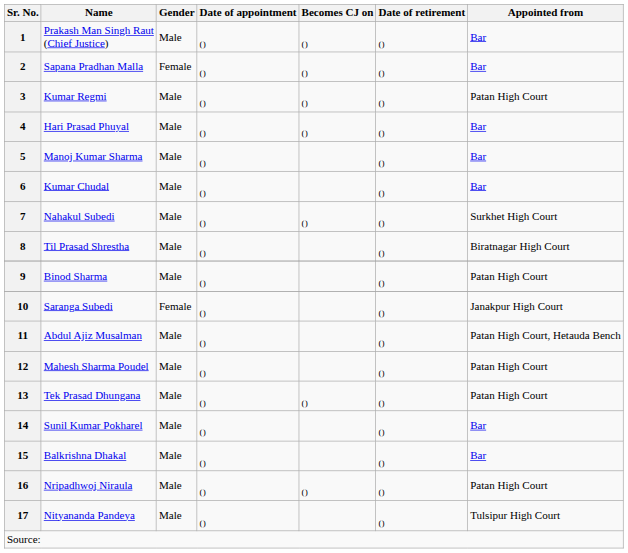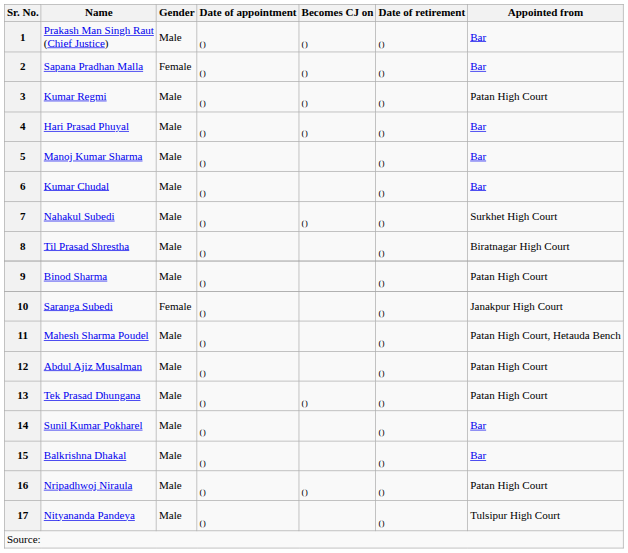 <table class="wikitable sortable">
 <tr>
 <th scope="col">Sr. No.</th>
 <th scope="col">Name</th>
 <th scope="col">Gender</th>
 <th scope="col">Date of appointment</th>
 <th>Becomes CJ on</th>
 <th scope="col">Date of retirement</th>
 <th>Appointed from</th>
 </tr>
 <tr>
 <th>1</th>
 <td><a href='#'>Prakash Man Singh Raut</a> <strong><br></strong>(<a href='#'>Chief Justice</a>)</td>
 <td>Male</td>
 <td><br><small>()</small></td>
 <td><br><small>()</small></td>
 <td><br><small>()</small></td>
 <td><a href='#'>Bar</a></td>
 </tr>
 <tr>
 <th>2</th>
 <td><a href='#'>Sapana Pradhan Malla</a></td>
 <td>Female</td>
 <td><br><small>()</small></td>
 <td><br><small>()</small></td>
 <td><br><small>()</small></td>
 <td><a href='#'>Bar</a></td>
 </tr>
 <tr>
 <th>3</th>
 <td><a href='#'>Kumar Regmi</a></td>
 <td>Male</td>
 <td><br><small>()</small></td>
 <td><br><small>()</small></td>
 <td><br><small>()</small></td>
 <td>Patan High Court</td>
 </tr>
 <tr>
 <th>4</th>
 <td><a href='#'>Hari Prasad Phuyal</a></td>
 <td>Male</td>
 <td><br><small>()</small></td>
 <td><br><small>()</small></td>
 <td><br><small>()</small></td>
 <td><a href='#'>Bar</a></td>
 </tr>
 <tr>
 <th>5</th>
 <td><a href='#'>Manoj Kumar Sharma</a></td>
 <td>Male</td>
 <td><br><small>()</small></td>
 <td></td>
 <td><br><small>()</small></td>
 <td><a href='#'>Bar</a></td>
 </tr>
 <tr>
 <th>6</th>
 <td><a href='#'>Kumar Chudal</a></td>
 <td>Male</td>
 <td><br><small>()</small></td>
 <td></td>
 <td><br><small>()</small></td>
 <td><a href='#'>Bar</a></td>
 </tr>
 <tr>
 <th>7</th>
 <td><a href='#'>Nahakul Subedi</a></td>
 <td>Male</td>
 <td><br><small>()</small></td>
 <td><br><small>()</small></td>
 <td><br><small>()</small></td>
 <td>Surkhet High Court</td>
 </tr>
 <tr>
 <th>8</th>
 <td><a href='#'>Til Prasad Shrestha</a></td>
 <td>Male</td>
 <td><br><small>()</small></td>
 <td></td>
 <td><br><small>()</small></td>
 <td>Biratnagar High Court</td>
 </tr>
 <tr>
 </tr>
 <tr>
 <th>9</th>
 <td><a href='#'>Binod Sharma</a></td>
 <td>Male</td>
 <td><br><small>()</small></td>
 <td></td>
 <td><br><small>()</small></td>
 <td>Patan High Court</td>
 </tr>
 <tr>
 </tr>
 <tr>
 <th>10</th>
 <td><a href='#'>Saranga Subedi</a></td>
 <td>Female</td>
 <td><br><small>()</small></td>
 <td></td>
 <td><br><small>()</small></td>
 <td>Janakpur High Court</td>
 </tr>
 <tr>
 <th>11</th>
-<td><a href='#'>Abdul Ajiz Musalman</a></td>
+<td><a href='#'>Mahesh Sharma Poudel</a></td>
 <td>Male</td>
 <td><br><small>()</small></td>
 <td></td>
 <td><br><small>()</small></td>
 <td>Patan High Court, Hetauda Bench</td>
 </tr>
 <tr>
 <th>12</th>
-<td><a href='#'>Mahesh Sharma Poudel</a></td>
+<td><a href='#'>Abdul Ajiz Musalman</a></td>
 <td>Male</td>
 <td><br><small>()</small></td>
 <td></td>
 <td><br><small>()</small></td>
 <td>Patan High Court</td>
 </tr>
 <tr>
 <th>13</th>
 <td><a href='#'>Tek Prasad Dhungana</a></td>
 <td>Male</td>
 <td><br><small>()</small></td>
 <td><br><small>()</small></td>
 <td><br><small>()</small></td>
 <td>Patan High Court</td>
 </tr>
 <tr>
 <th>14</th>
 <td><a href='#'>Sunil Kumar Pokharel</a></td>
 <td>Male</td>
 <td><br><small>()</small></td>
 <td></td>
 <td><br><small>()</small></td>
 <td><a href='#'>Bar</a></td>
 </tr>
 <tr>
 <th>15</th>
 <td><a href='#'>Balkrishna Dhakal</a></td>
 <td>Male</td>
 <td><br><small>()</small></td>
 <td></td>
 <td><br><small>()</small></td>
 <td><a href='#'>Bar</a></td>
 </tr>
 <tr>
 <th>16</th>
 <td><a href='#'>Nripadhwoj Niraula</a></td>
 <td>Male</td>
 <td><br><small>()</small></td>
 <td><br><small>()</small></td>
 <td><br><small>()</small></td>
 <td>Patan High Court</td>
 </tr>
 <tr>
 <th>17</th>
 <td><a href='#'>Nityananda Pandeya</a></td>
 <td>Male</td>
 <td><br><small>()</small></td>
 <td></td>
 <td><br><small>()</small></td>
 <td>Tulsipur High Court</td>
 </tr>
 <tr>
 <td colspan="7">Source:</td>
 </tr>
 </table>
